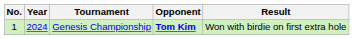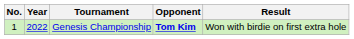 <table class="wikitable" style="font-size:95%;">
 <tr>
 <th>No.</th>
 <th>Year</th>
 <th>Tournament</th>
 <th>Opponent</th>
 <th>Result</th>
 </tr>
 <tr style="background:#D0F0C0;">
 <td align=center>1</td>
-<td><a href='#'>2024</a></td>
+<td><a href='#'>2022</a></td>
 <td><a href='#'>Genesis Championship</a></td>
 <td><strong> <a href='#'>Tom Kim</a></strong></td>
 <td>Won with birdie on first extra hole</td>
 </tr>
 </table>
